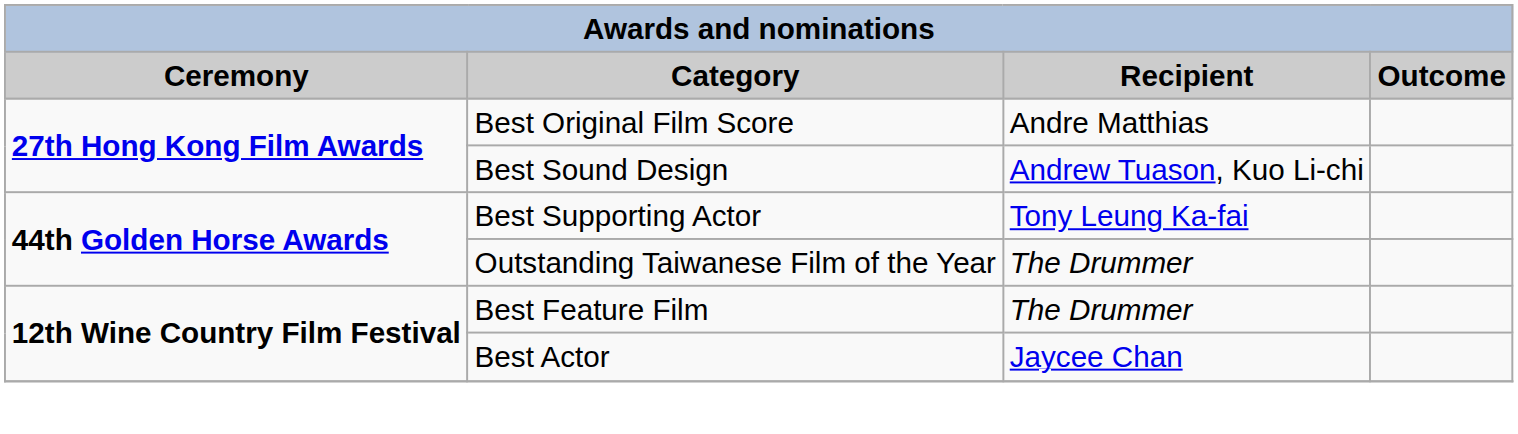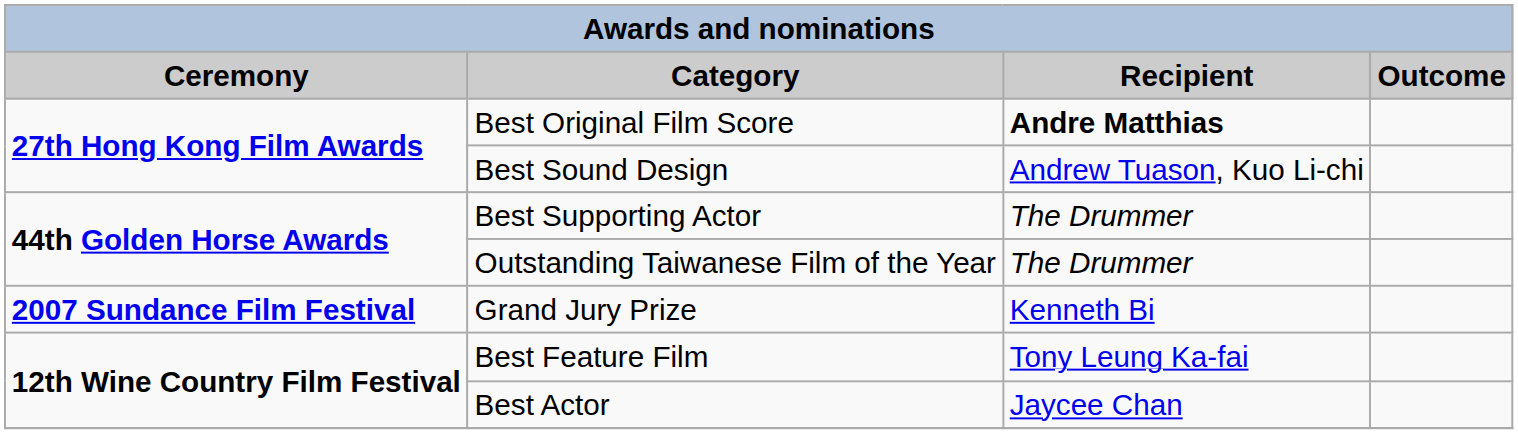 <table class="wikitable" style="font-size:95%;" ;>
 <tr style="background:#ccc; text-align:center;">
 <th colspan="4" style="background: LightSteelBlue;">Awards and nominations</th>
 </tr>
 <tr style="background:#ccc; text-align:center;">
 <th style="background:#ccc">Ceremony</th>
 <th style="background:#ccc">Category</th>
 <th style="background:#ccc">Recipient</th>
 <th style="background:#ccc">Outcome</th>
 </tr>
 <tr>
 <td rowspan=2><strong><a href='#'>27th Hong Kong Film Awards</a></strong></td>
 <td>Best Original Film Score</td>
-<td>Andre Matthias</td>
+<td><strong>Andre Matthias</strong></td>
 <td></td>
 </tr>
 <tr>
 <td>Best Sound Design</td>
 <td><a href='#'>Andrew Tuason</a>, Kuo Li-chi</td>
 <td></td>
 </tr>
 <tr>
 <td rowspan=2><strong>44th <a href='#'>Golden Horse Awards</a></strong></td>
 <td>Best Supporting Actor</td>
-<td><a href='#'>Tony Leung Ka-fai</a></td>
+<td><em>The Drummer</em></td>
 <td></td>
 </tr>
 <tr>
 <td>Outstanding Taiwanese Film of the Year</td>
 <td><em>The Drummer</em></td>
 <td></td>
 </tr>
 <tr>
+<td><strong><a href='#'>2007 Sundance Film Festival</a></strong></td>
+<td>Grand Jury Prize</td>
+<td><a href='#'>Kenneth Bi</a></td>
+<td></td>
+</tr>
+<tr>
 <td rowspan=2><strong>12th Wine Country Film Festival</strong></td>
 <td>Best Feature Film</td>
-<td><em>The Drummer</em></td>
+<td><a href='#'>Tony Leung Ka-fai</a></td>
 <td></td>
 </tr>
 <tr>
 <td>Best Actor</td>
 <td><a href='#'>Jaycee Chan</a></td>
 <td></td>
 </tr>
 <tr>
 </tr>
 </table>
